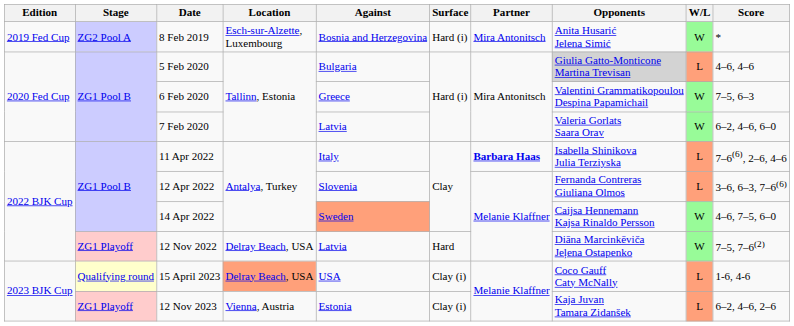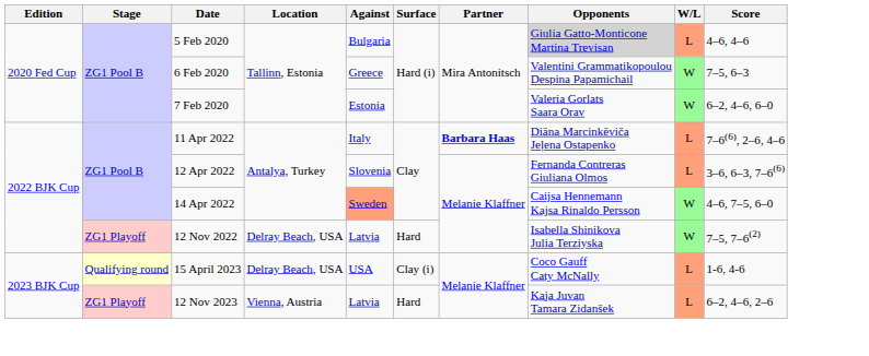 <table class="wikitable nowrap">
 <tr>
 <th>Edition</th>
 <th>Stage</th>
 <th>Date</th>
 <th>Location</th>
 <th>Against</th>
 <th>Surface</th>
 <th>Partner</th>
 <th>Opponents</th>
 <th>W/L</th>
 <th>Score</th>
-</tr>
-<tr>
-<td><a href='#'>2019 Fed Cup</a></td>
-<td style="background:#CCCCFF;"><a href='#'>ZG2 Pool A</a></td>
-<td>8 Feb 2019</td>
-<td><a href='#'>Esch-sur-Alzette</a>, <br>Luxembourg</td>
-<td> <a href='#'>Bosnia and Herzegovina</a></td>
-<td>Hard (i)</td>
-<td><a href='#'>Mira Antonitsch</a></td>
-<td><a href='#'>Anita Husarić</a> <br> <a href='#'>Jelena Simić</a></td>
-<td style="text-align:center; background:#98fb98;">W</td>
-<td> *</td>
 </tr>
 <tr>
 <td rowspan=3><a href='#'>2020 Fed Cup</a></td>
 <td style="background:#CCCCFF;" rowspan=3><a href='#'>ZG1 Pool B</a></td>
 <td>5 Feb 2020</td>
 <td rowspan=3><a href='#'>Tallinn</a>, Estonia</td>
 <td> <a href='#'>Bulgaria</a></td>
 <td rowspan=3>Hard (i)</td>
 <td rowspan=3>Mira Antonitsch</td>
 <td style="background: lightgrey;"><a href='#'>Giulia Gatto-Monticone</a> <br> <a href='#'>Martina Trevisan</a></td>
 <td style="text-align:center; background:#ffa07a;">L</td>
 <td>4–6, 4–6</td>
 </tr>
 <tr>
 <td>6 Feb 2020</td>
 <td> <a href='#'>Greece</a></td>
 <td><a href='#'>Valentini Grammatikopoulou</a> <br> <a href='#'>Despina Papamichail</a></td>
 <td style="text-align:center; background:#98fb98;">W</td>
 <td>7–5, 6–3</td>
 </tr>
 <tr>
 <td>7 Feb 2020</td>
-<td> <a href='#'>Latvia</a></td>
+<td> <a href='#'>Estonia</a></td>
 <td><a href='#'>Valeria Gorlats</a> <br> <a href='#'>Saara Orav</a></td>
 <td style="text-align:center; background:#98fb98;">W</td>
 <td>6–2, 4–6, 6–0</td>
 </tr>
 <tr>
 <td rowspan=4><a href='#'>2022 BJK Cup</a></td>
 <td style="background:#CCCCFF;"; rowspan=3><a href='#'>ZG1 Pool B</a></td>
 <td>11 Apr 2022</td>
 <td rowspan=3><a href='#'>Antalya</a>, Turkey</td>
 <td> <a href='#'>Italy</a></td>
 <td rowspan=3>Clay</td>
 <td><strong><a href='#'>Barbara Haas</a></strong></td>
-<td><a href='#'>Isabella Shinikova</a> <br> <a href='#'>Julia Terziyska</a></td>
+<td><a href='#'>Diāna Marcinkēviča</a> <br> <a href='#'>Jeļena Ostapenko</a></td>
 <td style="text-align:center; background:#ffa07a;">L</td>
 <td>7–6<sup>(6)</sup>, 2–6, 4–6</td>
 </tr>
 <tr>
 <td>12 Apr 2022</td>
 <td> <a href='#'>Slovenia</a></td>
 <td rowspan=3><a href='#'>Melanie Klaffner</a></td>
 <td><a href='#'>Fernanda Contreras</a> <br> <a href='#'>Giuliana Olmos</a></td>
 <td style="text-align:center; background:#ffa07a;">L</td>
 <td>3–6, 6–3, 7–6<sup>(6)</sup></td>
 </tr>
 <tr>
 <td>14 Apr 2022</td>
 <td style="background: lightsalmon;"> <a href='#'>Sweden</a></td>
 <td><a href='#'>Caijsa Hennemann</a> <br> <a href='#'>Kajsa Rinaldo Persson</a></td>
 <td style="text-align:center; background:#98fb98;">W</td>
 <td>4–6, 7–5, 6–0</td>
 </tr>
 <tr>
 <td style="background:#ffcccc;";><a href='#'>ZG1 Playoff</a></td>
 <td>12 Nov 2022</td>
 <td><a href='#'>Delray Beach</a>, USA</td>
 <td> <a href='#'>Latvia</a></td>
 <td>Hard</td>
-<td><a href='#'>Diāna Marcinkēviča</a> <br> <a href='#'>Jeļena Ostapenko</a></td>
+<td><a href='#'>Isabella Shinikova</a> <br> <a href='#'>Julia Terziyska</a></td>
 <td style="text-align:center; background:#98fb98;">W</td>
 <td>7–5, 7–6<sup>(2)</sup></td>
 </tr>
 <tr>
 <td rowspan=2><a href='#'>2023 BJK Cup</a></td>
 <td style="background:#ffffcc;"><a href='#'>Qualifying round</a></td>
 <td>15 April 2023</td>
-<td style="background: lightsalmon;"><a href='#'>Delray Beach</a>, USA</td>
+<td><a href='#'>Delray Beach</a>, USA</td>
 <td> <a href='#'>USA</a></td>
 <td>Clay (i)</td>
 <td rowspan=2><a href='#'>Melanie Klaffner</a></td>
 <td><a href='#'>Coco Gauff</a> <br> <a href='#'>Caty McNally</a></td>
 <td style="text-align:center; background:#ffa07a;">L</td>
 <td>1-6, 4-6</td>
 </tr>
 <tr>
 <td style="background:#ffcccc;";><a href='#'>ZG1 Playoff</a></td>
 <td>12 Nov 2023</td>
 <td><a href='#'>Vienna</a>, Austria</td>
-<td> <a href='#'>Estonia</a></td>
-<td>Clay (i)</td>
+<td> <a href='#'>Latvia</a></td>
+<td>Hard</td>
 <td><a href='#'>Kaja Juvan</a> <br> <a href='#'>Tamara Zidanšek</a></td>
 <td style="text-align:center; background:#ffa07a;">L</td>
 <td>6–2, 4–6, 2–6</td>
 </tr>
 </table>
